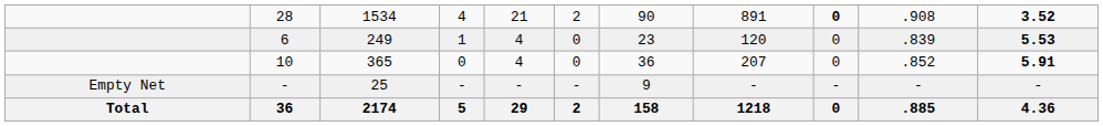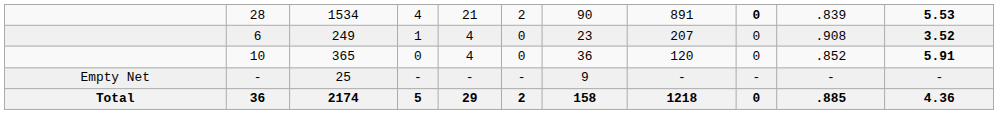 <table class="wikitable sortable" width ="1000">
 <tr align="center">
 </tr>
 <tr align="center">
 <td></td>
 <td>28</td>
 <td>1534</td>
 <td>4</td>
 <td>21</td>
 <td>2</td>
 <td>90</td>
 <td>891</td>
 <td><strong>0</strong></td>
-<td>.908</td>
-<td><strong>3.52</strong></td>
+<td>.839</td>
+<td><strong>5.53</strong></td>
 </tr>
 <tr align="center" bgcolor="#f0f0f0">
 <td></td>
 <td>6</td>
 <td>249</td>
 <td>1</td>
 <td>4</td>
 <td>0</td>
 <td>23</td>
-<td>120</td>
+<td>207</td>
 <td>0</td>
-<td>.839</td>
-<td><strong>5.53</strong></td>
+<td>.908</td>
+<td><strong>3.52</strong></td>
 </tr>
 <tr align="center" bgcolor="">
 <td></td>
 <td>10</td>
 <td>365</td>
 <td>0</td>
 <td>4</td>
 <td>0</td>
 <td>36</td>
-<td>207</td>
+<td>120</td>
 <td>0</td>
 <td>.852</td>
 <td><strong>5.91</strong></td>
 </tr>
 <tr align="center" bgcolor="#f0f0f0">
 <td>Empty Net</td>
 <td>-</td>
 <td>25</td>
 <td>-</td>
 <td>-</td>
 <td>-</td>
 <td>9</td>
 <td>-</td>
 <td>-</td>
 <td>-</td>
 <td>-</td>
 </tr>
 <tr>
 <th>Total</th>
 <th>36</th>
 <th>2174</th>
 <th>5</th>
 <th>29</th>
 <th>2</th>
 <th>158</th>
 <th>1218</th>
 <th>0</th>
 <th>.885</th>
 <th>4.36</th>
 </tr>
 </table>
